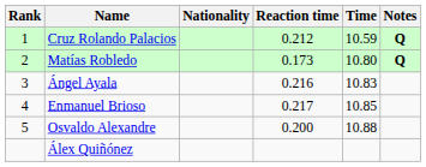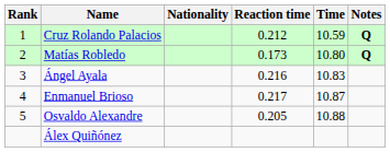 <table class="wikitable sortable" style="text-align:center">
 <tr>
 <th>Rank</th>
 <th>Name</th>
 <th>Nationality</th>
 <th>Reaction time</th>
 <th>Time</th>
 <th>Notes</th>
 </tr>
 <tr bgcolor=ccffcc>
 <td>1</td>
 <td align=left><a href='#'>Cruz Rolando Palacios</a></td>
 <td align=left></td>
 <td>0.212</td>
 <td>10.59</td>
 <td><strong>Q</strong></td>
 </tr>
 <tr bgcolor=ccffcc>
 <td>2</td>
 <td align=left><a href='#'>Matías Robledo</a></td>
 <td align=left></td>
 <td>0.173</td>
 <td>10.80</td>
 <td><strong>Q</strong></td>
 </tr>
 <tr>
 <td>3</td>
 <td align=left><a href='#'>Ángel Ayala</a></td>
 <td align=left></td>
 <td>0.216</td>
 <td>10.83</td>
 <td></td>
 </tr>
 <tr>
 <td>4</td>
 <td align=left><a href='#'>Enmanuel Brioso</a></td>
 <td align=left></td>
 <td>0.217</td>
-<td>10.85</td>
+<td>10.87</td>
 <td></td>
 </tr>
 <tr>
 <td>5</td>
 <td align=left><a href='#'>Osvaldo Alexandre</a></td>
 <td align=left></td>
-<td>0.200</td>
+<td>0.205</td>
 <td>10.88</td>
 <td></td>
 </tr>
 <tr>
 <td></td>
 <td align=left><a href='#'>Álex Quiñónez</a></td>
 <td align=left></td>
 <td></td>
 <td></td>
 <td></td>
 </tr>
 </table>
